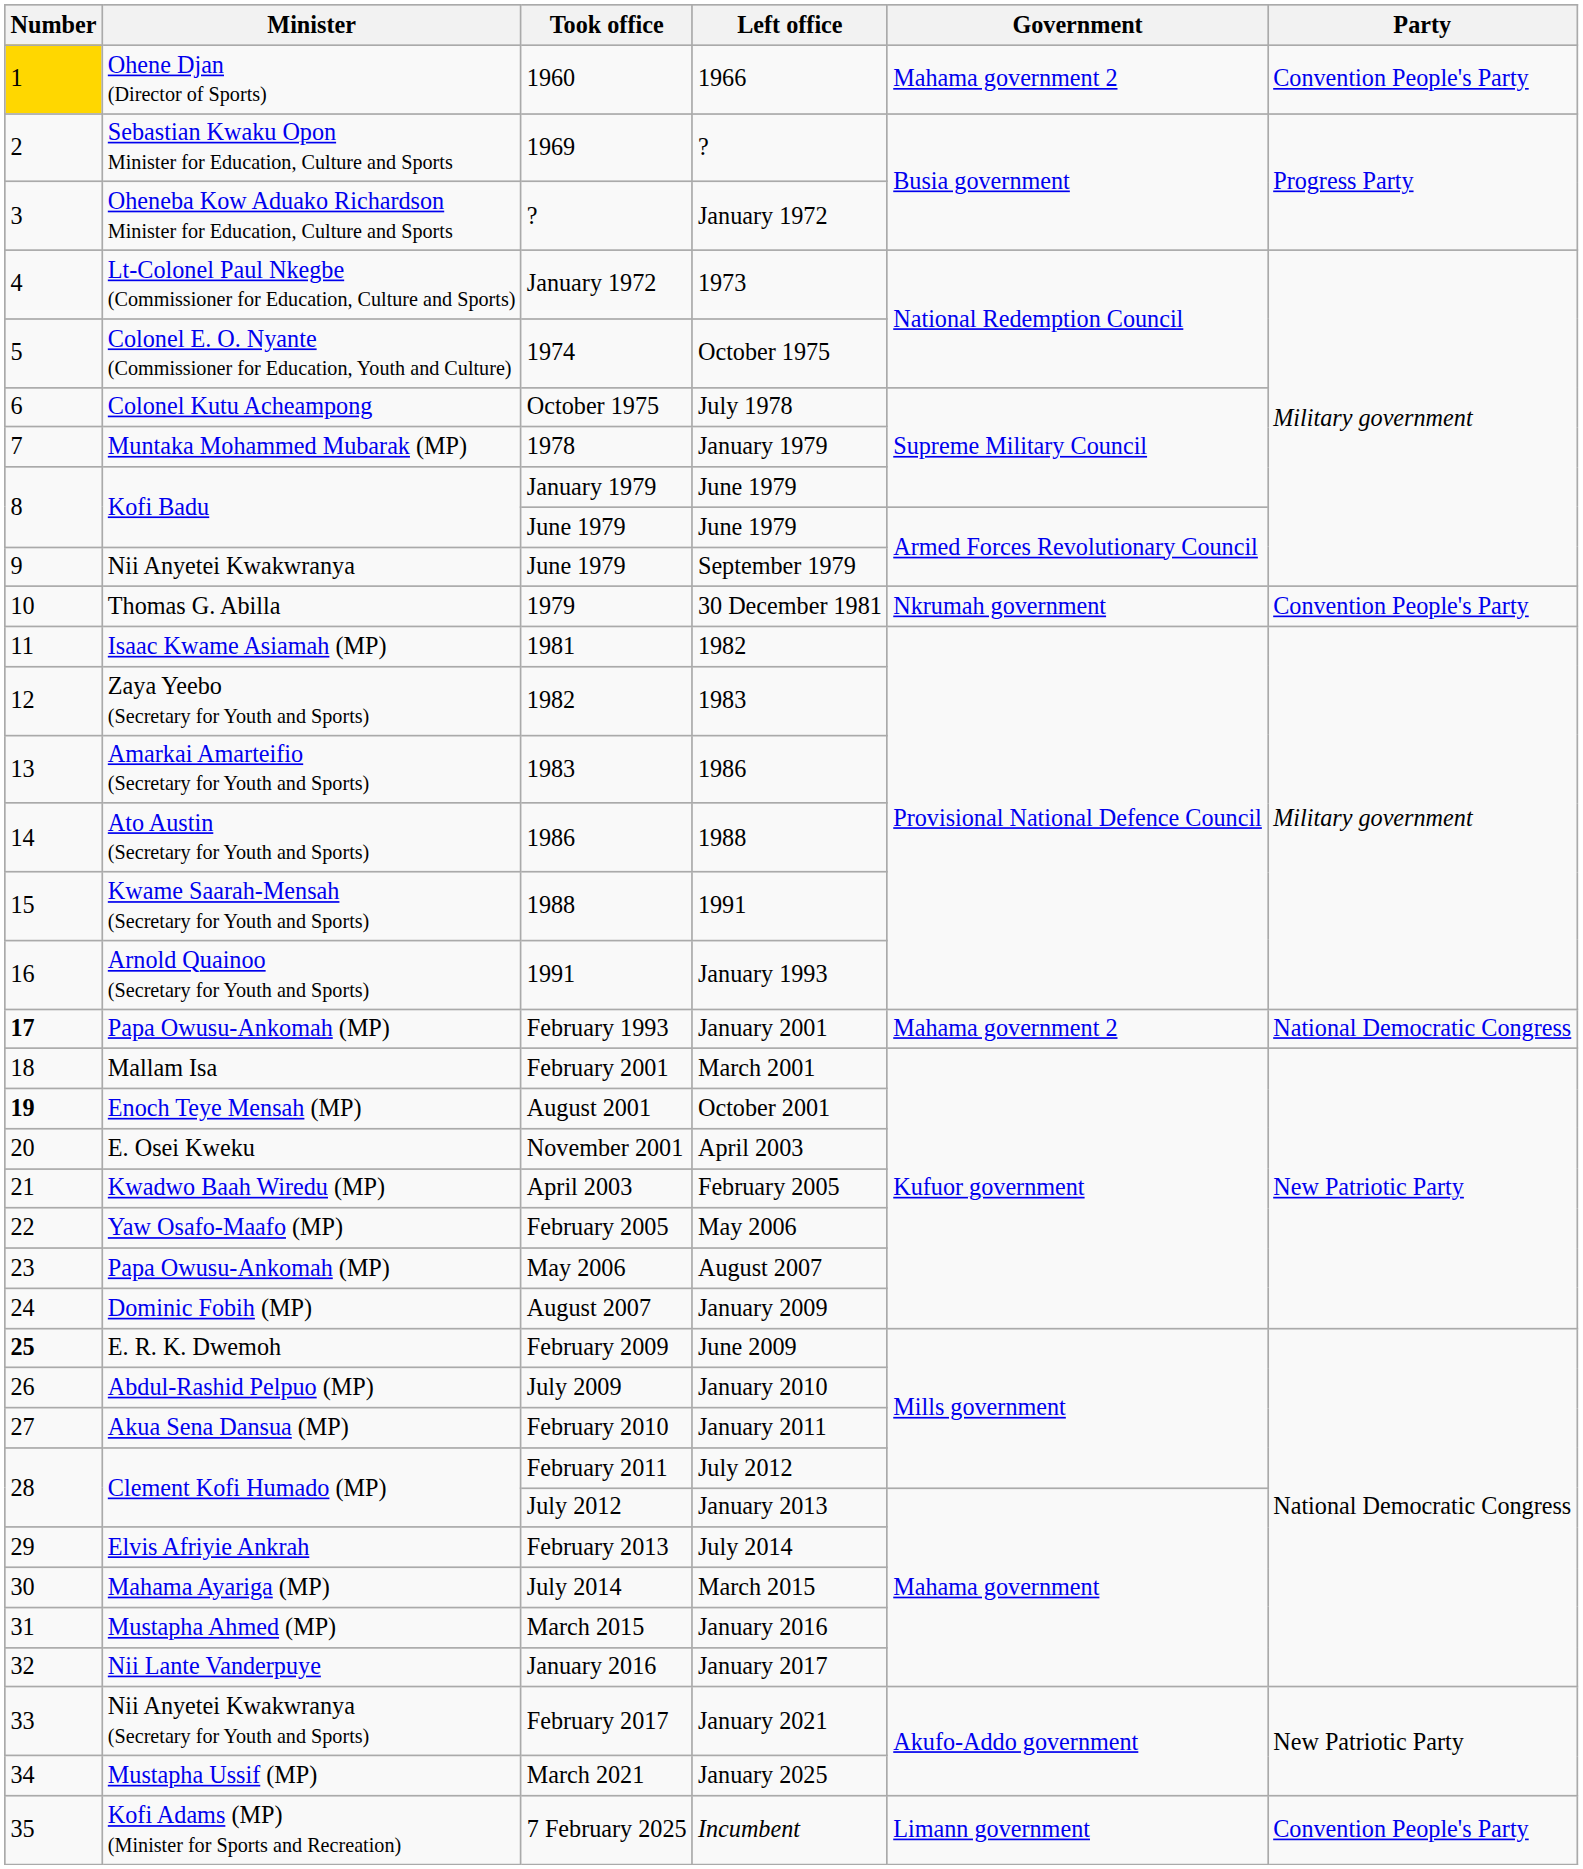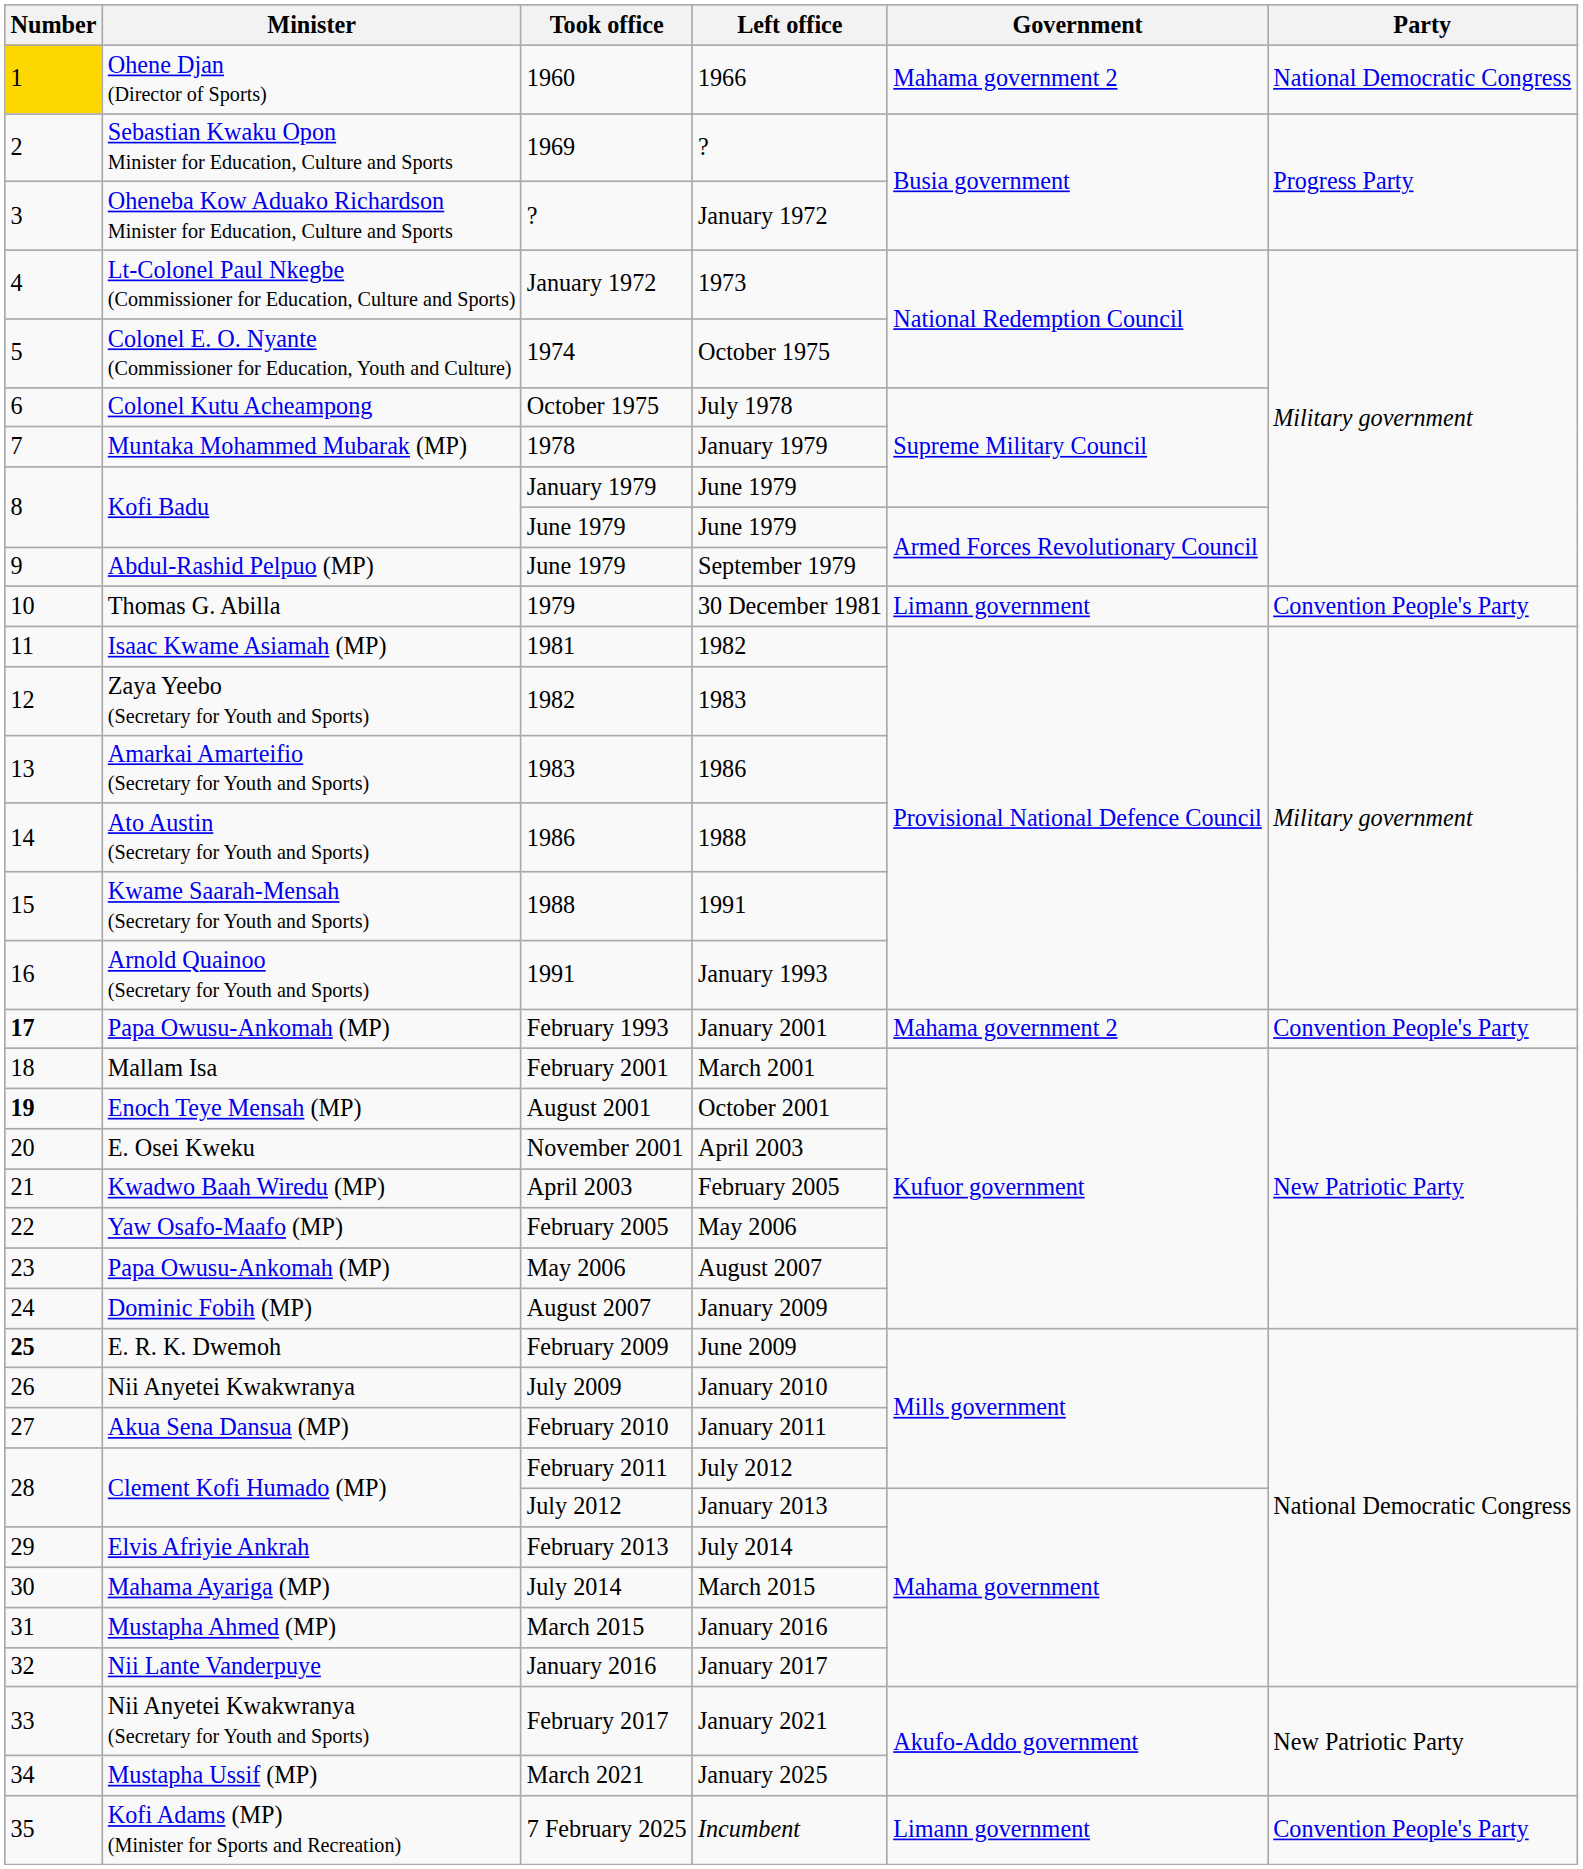 <table class="wikitable" style="font-size:90%; text-align:left;">
 <tr>
 <th>Number</th>
 <th>Minister</th>
 <th>Took office</th>
 <th>Left office</th>
 <th>Government</th>
 <th>Party</th>
 </tr>
 <tr>
 <td style="background: gold;">1</td>
 <td><a href='#'>Ohene Djan</a><br><small>(Director of Sports)</small></td>
 <td>1960</td>
 <td>1966</td>
 <td><a href='#'>Mahama government 2</a></td>
-<td><a href='#'>Convention People's Party</a></td>
+<td><a href='#'>National Democratic Congress</a></td>
 </tr>
 <tr>
 <td>2</td>
 <td><a href='#'>Sebastian Kwaku Opon</a><br><small>Minister for Education, Culture and Sports</small></td>
 <td>1969</td>
 <td>?</td>
 <td rowspan=2><a href='#'>Busia government</a></td>
 <td rowspan=2><a href='#'>Progress Party</a></td>
 </tr>
 <tr>
 <td>3</td>
 <td><a href='#'>Oheneba Kow Aduako Richardson</a><br><small>Minister for Education, Culture and Sports</small></td>
 <td>?</td>
 <td>January 1972</td>
 </tr>
 <tr>
 <td>4</td>
 <td><a href='#'>Lt-Colonel Paul Nkegbe</a><br><small>(Commissioner for Education, Culture and Sports)</small></td>
 <td>January 1972</td>
 <td>1973</td>
 <td rowspan=2><a href='#'>National Redemption Council</a></td>
 <td rowspan=7><em>Military government</em></td>
 </tr>
 <tr>
 <td>5</td>
 <td><a href='#'>Colonel E. O. Nyante</a><br><small>(Commissioner for Education, Youth and Culture)</small></td>
 <td>1974</td>
 <td>October 1975</td>
 </tr>
 <tr>
 <td>6</td>
 <td><a href='#'>Colonel Kutu Acheampong</a></td>
 <td>October 1975</td>
 <td>July 1978</td>
 <td rowspan=3><a href='#'>Supreme Military Council</a></td>
 </tr>
 <tr>
 <td>7</td>
 <td><a href='#'>Muntaka Mohammed Mubarak</a> (MP)</td>
 <td>1978</td>
 <td>January 1979</td>
 </tr>
 <tr>
 <td rowspan=2>8</td>
 <td rowspan=2><a href='#'>Kofi Badu</a></td>
 <td>January 1979</td>
 <td>June 1979</td>
 </tr>
 <tr>
 <td>June 1979</td>
 <td>June 1979</td>
 <td rowspan=2><a href='#'>Armed Forces Revolutionary Council</a></td>
 </tr>
 <tr>
 <td>9</td>
-<td>Nii Anyetei Kwakwranya</td>
+<td><a href='#'>Abdul-Rashid Pelpuo</a> (MP)</td>
 <td>June 1979</td>
 <td>September 1979</td>
 </tr>
 <tr>
 <td>10</td>
 <td>Thomas G. Abilla</td>
 <td>1979</td>
 <td>30 December 1981</td>
-<td><a href='#'>Nkrumah government</a></td>
+<td><a href='#'>Limann government</a></td>
 <td><a href='#'>Convention People's Party</a></td>
 </tr>
 <tr>
 <td>11</td>
 <td><a href='#'>Isaac Kwame Asiamah</a> (MP)</td>
 <td>1981</td>
 <td>1982</td>
 <td rowspan=6><a href='#'>Provisional National Defence Council</a></td>
 <td rowspan=6><em>Military government</em></td>
 </tr>
 <tr>
 <td>12</td>
 <td>Zaya Yeebo<br><small>(Secretary for Youth and Sports)</small></td>
 <td>1982</td>
 <td>1983</td>
 </tr>
 <tr>
 <td>13</td>
 <td><a href='#'>Amarkai Amarteifio</a><br><small>(Secretary for Youth and Sports)</small></td>
 <td>1983</td>
 <td>1986</td>
 </tr>
 <tr>
 <td>14</td>
 <td><a href='#'>Ato Austin</a><br><small>(Secretary for Youth and Sports)</small></td>
 <td>1986</td>
 <td>1988</td>
 </tr>
 <tr>
 <td>15</td>
 <td><a href='#'>Kwame Saarah-Mensah</a><br><small>(Secretary for Youth and Sports)</small></td>
 <td>1988</td>
 <td>1991</td>
 </tr>
 <tr>
 <td>16</td>
 <td><a href='#'>Arnold Quainoo</a><br><small>(Secretary for Youth and Sports)</small></td>
 <td>1991</td>
 <td>January 1993</td>
 </tr>
 <tr>
 <td><strong>17</strong></td>
 <td><a href='#'>Papa Owusu-Ankomah</a> (MP)</td>
 <td>February 1993</td>
 <td>January 2001</td>
 <td><a href='#'>Mahama government 2</a></td>
-<td><a href='#'>National Democratic Congress</a></td>
+<td><a href='#'>Convention People's Party</a></td>
 </tr>
 <tr>
 <td>18</td>
 <td>Mallam Isa</td>
 <td>February 2001</td>
 <td>March 2001</td>
 <td rowspan=7><a href='#'>Kufuor government</a></td>
 <td rowspan=7><a href='#'>New Patriotic Party</a></td>
 </tr>
 <tr>
 <td><strong>19</strong></td>
 <td><a href='#'>Enoch Teye Mensah</a> (MP)</td>
 <td>August 2001</td>
 <td>October 2001</td>
 </tr>
 <tr>
 <td>20</td>
 <td>E. Osei Kweku</td>
 <td>November 2001</td>
 <td>April 2003</td>
 </tr>
 <tr>
 <td>21</td>
 <td><a href='#'>Kwadwo Baah Wiredu</a> (MP)</td>
 <td>April 2003</td>
 <td>February 2005</td>
 </tr>
 <tr>
 <td>22</td>
 <td><a href='#'>Yaw Osafo-Maafo</a> (MP)</td>
 <td>February 2005</td>
 <td>May 2006</td>
 </tr>
 <tr>
 <td>23</td>
 <td><a href='#'>Papa Owusu-Ankomah</a> (MP)</td>
 <td>May 2006</td>
 <td>August 2007</td>
 </tr>
 <tr>
 <td>24</td>
 <td><a href='#'>Dominic Fobih</a> (MP)</td>
 <td>August 2007</td>
 <td>January 2009</td>
 </tr>
 <tr>
 <td><strong>25</strong></td>
 <td>E. R. K. Dwemoh</td>
 <td>February 2009</td>
 <td>June 2009</td>
 <td rowspan=4><a href='#'>Mills government</a></td>
 <td rowspan=9>National Democratic Congress</td>
 </tr>
 <tr>
 <td>26</td>
-<td><a href='#'>Abdul-Rashid Pelpuo</a> (MP)</td>
+<td>Nii Anyetei Kwakwranya</td>
 <td>July 2009</td>
 <td>January 2010</td>
 </tr>
 <tr>
 <td>27</td>
 <td><a href='#'>Akua Sena Dansua</a> (MP)</td>
 <td>February 2010</td>
 <td>January 2011</td>
 </tr>
 <tr>
 <td rowspan=2>28</td>
 <td rowspan=2><a href='#'>Clement Kofi Humado</a> (MP)</td>
 <td>February 2011</td>
 <td>July 2012</td>
 </tr>
 <tr>
 <td>July 2012</td>
 <td>January 2013</td>
 <td rowspan=5><a href='#'>Mahama government</a></td>
 </tr>
 <tr>
 <td>29</td>
 <td><a href='#'>Elvis Afriyie Ankrah</a></td>
 <td>February 2013</td>
 <td>July 2014</td>
 </tr>
 <tr>
 <td>30</td>
 <td><a href='#'>Mahama Ayariga</a> (MP)</td>
 <td>July 2014</td>
 <td>March 2015</td>
 </tr>
 <tr>
 <td>31</td>
 <td><a href='#'>Mustapha Ahmed</a> (MP)</td>
 <td>March 2015</td>
 <td>January 2016</td>
 </tr>
 <tr>
 <td>32</td>
 <td><a href='#'>Nii Lante Vanderpuye</a></td>
 <td>January 2016</td>
 <td>January 2017</td>
 </tr>
 <tr>
 <td>33</td>
 <td>Nii Anyetei Kwakwranya<br><small>(Secretary for Youth and Sports)</small></td>
 <td>February 2017</td>
 <td>January 2021</td>
 <td rowspan=2><a href='#'>Akufo-Addo government</a></td>
 <td rowspan=2>New Patriotic Party</td>
 </tr>
 <tr>
 <td>34</td>
 <td><a href='#'>Mustapha Ussif</a> (MP)</td>
 <td>March 2021</td>
 <td>January 2025</td>
 </tr>
 <tr>
 <td>35</td>
 <td><a href='#'>Kofi Adams</a> (MP)<br><small>(Minister for Sports and Recreation)</small></td>
 <td>7 February 2025</td>
 <td><em>Incumbent</em></td>
 <td><a href='#'>Limann government</a></td>
 <td><a href='#'>Convention People's Party</a></td>
 </tr>
 </table>
